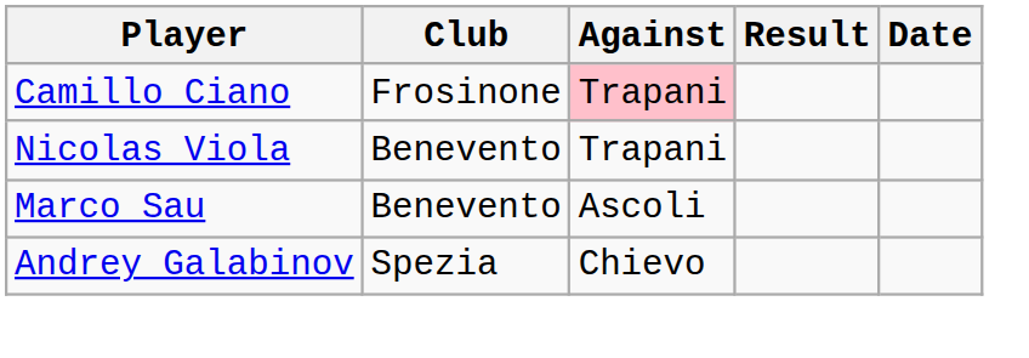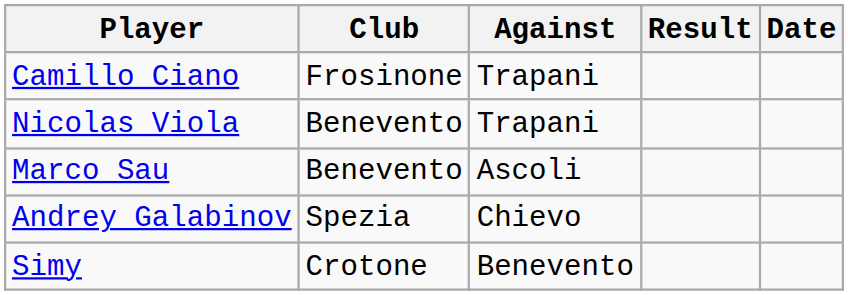 <table class="wikitable sortable">
 <tr>
 <th>Player</th>
 <th>Club</th>
 <th>Against</th>
 <th style="text-align:center;">Result</th>
 <th>Date</th>
 </tr>
 <tr>
 <td> <a href='#'>Camillo Ciano</a></td>
 <td>Frosinone</td>
-<td style="background: pink;">Trapani</td>
+<td>Trapani</td>
 <td style="text-align:center;"></td>
 <td></td>
 </tr>
 <tr>
 <td> <a href='#'>Nicolas Viola</a></td>
 <td>Benevento</td>
 <td>Trapani</td>
 <td style="text-align:center;"> </td>
 <td></td>
 </tr>
 <tr>
 <td> <a href='#'>Marco Sau</a></td>
 <td>Benevento</td>
 <td>Ascoli</td>
 <td style="text-align:center;"> </td>
 <td></td>
 </tr>
 <tr>
 <td> <a href='#'>Andrey Galabinov</a></td>
 <td>Spezia</td>
 <td>Chievo</td>
 <td style="text-align:center;"></td>
 <td></td>
 </tr>
+<tr>
+<td> <a href='#'>Simy</a></td>
+<td>Crotone</td>
+<td>Benevento</td>
+<td style="text-align:center;"></td>
+<td></td>
+</tr>
 </table>
